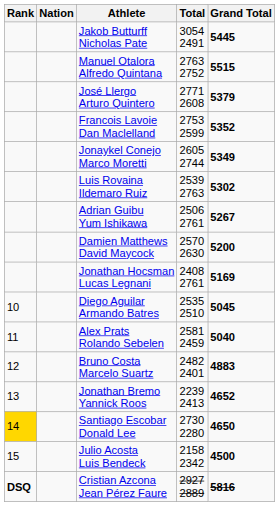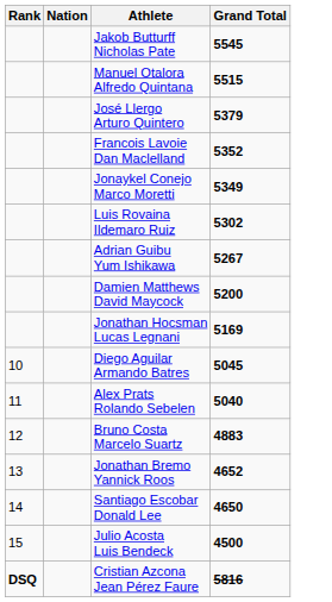 <table class="wikitable sortable" style="font-size:95%" style="width:35em;" style="text-align:center">
 <tr>
 <th>Rank</th>
 <th>Nation</th>
 <th>Athlete</th>
-<th>Total</th>
 <th>Grand Total</th>
 </tr>
 <tr>
 <td></td>
 <td align=left></td>
 <td align=left><a href='#'>Jakob Butturff</a><br><a href='#'>Nicholas Pate</a></td>
-<td>3054<br>2491</td>
-<td><strong>5445</strong></td>
+<td><strong>5545</strong></td>
 </tr>
 <tr>
 <td></td>
 <td align=left></td>
 <td align=left><a href='#'>Manuel Otalora</a><br><a href='#'>Alfredo Quintana</a></td>
-<td>2763<br>2752</td>
 <td><strong>5515</strong></td>
 </tr>
 <tr>
 <td></td>
 <td align=left></td>
 <td align=left><a href='#'>José Llergo</a><br><a href='#'>Arturo Quintero</a></td>
-<td>2771<br>2608</td>
 <td><strong>5379</strong></td>
 </tr>
 <tr>
 <td></td>
 <td align=left></td>
 <td align=left><a href='#'>Francois Lavoie</a><br><a href='#'>Dan Maclelland</a></td>
-<td>2753<br>2599</td>
 <td><strong>5352</strong></td>
 </tr>
 <tr>
 <td></td>
 <td align=left></td>
 <td align=left><a href='#'>Jonaykel Conejo</a><br><a href='#'>Marco Moretti</a></td>
-<td>2605<br>2744</td>
 <td><strong>5349</strong></td>
 </tr>
 <tr>
 <td></td>
 <td align=left></td>
 <td align=left><a href='#'>Luis Rovaina</a><br><a href='#'>Ildemaro Ruiz</a></td>
-<td>2539<br>2763</td>
 <td><strong>5302</strong></td>
 </tr>
 <tr>
 <td></td>
 <td align=left></td>
 <td align=left><a href='#'>Adrian Guibu</a><br><a href='#'>Yum Ishikawa</a></td>
-<td>2506<br>2761</td>
 <td><strong>5267</strong></td>
 </tr>
 <tr>
 <td></td>
 <td align=left></td>
 <td align=left><a href='#'>Damien Matthews</a><br><a href='#'>David Maycock</a></td>
-<td>2570<br>2630</td>
 <td><strong>5200</strong></td>
 </tr>
 <tr>
 <td></td>
 <td align=left></td>
 <td align=left><a href='#'>Jonathan Hocsman</a><br><a href='#'>Lucas Legnani</a></td>
-<td>2408<br>2761</td>
 <td><strong>5169</strong></td>
 </tr>
 <tr>
 <td>10</td>
 <td align=left></td>
 <td align=left><a href='#'>Diego Aguilar</a><br><a href='#'>Armando Batres</a></td>
-<td>2535<br>2510</td>
 <td><strong>5045</strong></td>
 </tr>
 <tr>
 <td>11</td>
 <td align=left></td>
 <td align=left><a href='#'>Alex Prats</a><br><a href='#'>Rolando Sebelen</a></td>
-<td>2581<br>2459</td>
 <td><strong>5040</strong></td>
 </tr>
 <tr>
 <td>12</td>
 <td align=left></td>
 <td align=left><a href='#'>Bruno Costa</a><br><a href='#'>Marcelo Suartz</a></td>
-<td>2482<br>2401</td>
 <td><strong>4883</strong></td>
 </tr>
 <tr>
 <td>13</td>
 <td align=left></td>
 <td align=left><a href='#'>Jonathan Bremo</a><br><a href='#'>Yannick Roos</a></td>
-<td>2239<br>2413</td>
 <td><strong>4652</strong></td>
 </tr>
 <tr>
-<td style="background: gold;">14</td>
+<td>14</td>
 <td align=left></td>
 <td align=left><a href='#'>Santiago Escobar</a><br><a href='#'>Donald Lee</a></td>
-<td>2730<br>2280</td>
 <td><strong>4650</strong></td>
 </tr>
 <tr>
 <td>15</td>
 <td align=left></td>
 <td align=left><a href='#'>Julio Acosta</a><br><a href='#'>Luis Bendeck</a></td>
-<td>2158<br>2342</td>
 <td><strong>4500</strong></td>
 </tr>
 <tr>
 <td><strong>DSQ</strong></td>
 <td align=left></td>
 <td align=left><a href='#'>Cristian Azcona</a><br><a href='#'>Jean Pérez Faure</a></td>
-<td><s>2927<br>2889</s></td>
 <td><s><strong>5816</strong></s></td>
 </tr>
 </table>
